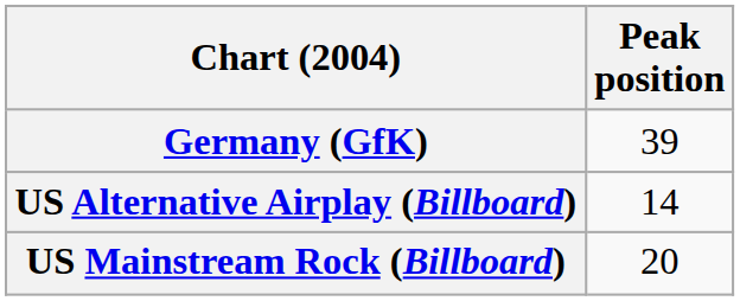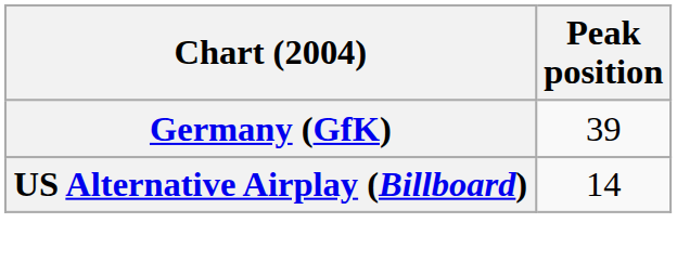 <table class="wikitable sortable plainrowheaders" style="text-align:center">
 <tr>
 <th scope="col">Chart (2004)</th>
 <th scope="col">Peak<br>position</th>
 </tr>
 <tr>
 <th scope="row"><a href='#'>Germany</a> (<a href='#'>GfK</a>)</th>
 <td>39</td>
 </tr>
 <tr>
 <th scope="row">US <a href='#'>Alternative Airplay</a> (<em><a href='#'>Billboard</a></em>)</th>
 <td>14</td>
 </tr>
-<tr>
-<th scope="row">US <a href='#'>Mainstream Rock</a> (<em><a href='#'>Billboard</a></em>)</th>
-<td>20</td>
-</tr>
 </table>
